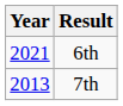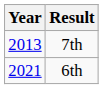 <table class="wikitable" style="text-align:center">
 <tr>
 <th>Year</th>
 <th>Result</th>
 </tr>
 <tr>
+<td><a href='#'>2013</a></td>
+<td>7th</td>
+</tr>
+<tr>
 <td><a href='#'>2021</a></td>
 <td>6th</td>
 </tr>
-<tr>
-<td><a href='#'>2013</a></td>
-<td>7th</td>
-</tr>
 </table>
